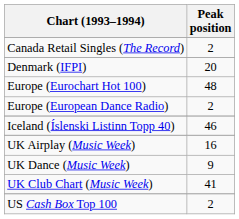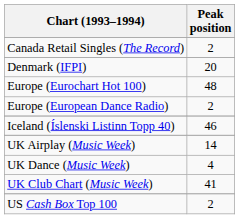 <table class="wikitable sortable">
 <tr>
 <th>Chart (1993–1994)</th>
 <th>Peak<br>position</th>
 </tr>
 <tr>
 </tr>
 <tr>
 </tr>
 <tr>
 <td align="left">Canada Retail Singles (<em><a href='#'>The Record</a></em>)</td>
 <td align="center">2</td>
 </tr>
 <tr>
 </tr>
 <tr>
 <td align="left">Denmark (<a href='#'>IFPI</a>)</td>
 <td align="center">20</td>
 </tr>
 <tr>
 <td align="left">Europe (<a href='#'>Eurochart Hot 100</a>)</td>
 <td align="center">48</td>
 </tr>
 <tr>
 <td align="left">Europe (<a href='#'>European Dance Radio</a>)</td>
 <td align="center">2</td>
 </tr>
 <tr>
 </tr>
 <tr>
 </tr>
 <tr>
 <td align="left">Iceland (<a href='#'>Íslenski Listinn Topp 40</a>)</td>
 <td align="center">46</td>
 </tr>
 <tr>
 </tr>
 <tr>
 </tr>
 <tr>
 </tr>
 <tr>
 </tr>
 <tr>
 </tr>
 <tr>
 </tr>
 <tr>
 </tr>
 <tr>
 </tr>
 <tr>
 <td align="left">UK Airplay (<em><a href='#'>Music Week</a></em>)</td>
-<td align="center">16</td>
+<td align="center">14</td>
 </tr>
 <tr>
 <td align="left">UK Dance (<em><a href='#'>Music Week</a></em>)</td>
-<td align="center">9</td>
+<td align="center">4</td>
 </tr>
 <tr>
 <td align="left"><a href='#'>UK Club Chart</a> (<em><a href='#'>Music Week</a></em>)</td>
 <td align="center">41</td>
 </tr>
 <tr>
 </tr>
 <tr>
 </tr>
 <tr>
 </tr>
 <tr>
 </tr>
 <tr>
 </tr>
 <tr>
 <td align="left">US <a href='#'><em>Cash Box</em> Top 100</a></td>
 <td align="center">2</td>
 </tr>
 </table>
